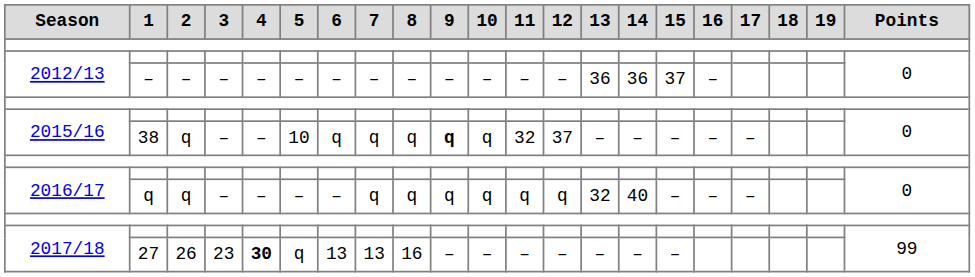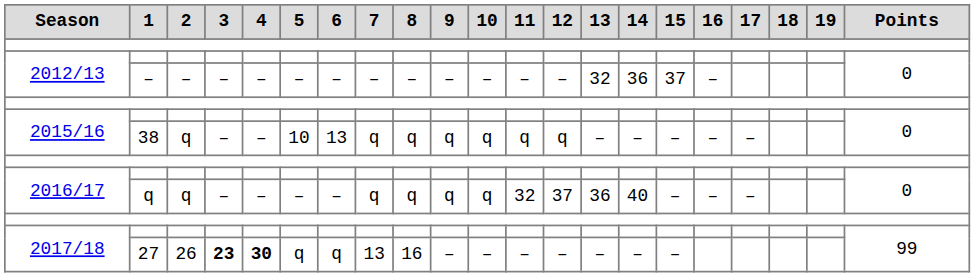 <table cellpadding="3" cellspacing="0" border="1" style="background:#ffffff; font-size:80%; line-height:13px; border:grey solid 1px; border-collapse:collapse;">
 <tr style="background:#ccc; text-align:center;">
 <td style="background:#DCDCDC;" width=65px><strong>Season</strong></td>
 <td style="background:#DCDCDC;" width=15px><strong>1</strong></td>
 <td style="background:#DCDCDC;" width=15px><strong>2</strong></td>
 <td style="background:#DCDCDC;" width=15px><strong>3</strong></td>
 <td style="background:#DCDCDC;" width=15px><strong>4</strong></td>
 <td style="background:#DCDCDC;" width=15px><strong>5</strong></td>
 <td style="background:#DCDCDC;" width=15px><strong>6</strong></td>
 <td style="background:#DCDCDC;" width=15px><strong>7</strong></td>
 <td style="background:#DCDCDC;" width=15px><strong>8</strong></td>
 <td style="background:#DCDCDC;" width=15px><strong>9</strong></td>
 <td style="background:#DCDCDC;" width=15px><strong>10</strong></td>
 <td style="background:#DCDCDC;" width=15px><strong>11</strong></td>
 <td style="background:#DCDCDC;" width=15px><strong>12</strong></td>
 <td style="background:#DCDCDC;" width=15px><strong>13</strong></td>
 <td style="background:#DCDCDC;" width=15px><strong>14</strong></td>
 <td style="background:#DCDCDC;" width=15px><strong>15</strong></td>
 <td style="background:#DCDCDC;" width=15px><strong>16</strong></td>
 <td style="background:#DCDCDC;" width=15px><strong>17</strong></td>
 <td style="background:#DCDCDC;" width=15px><strong>18</strong></td>
 <td style="background:#DCDCDC;" width=15px><strong>19</strong></td>
 <td style="background:#DCDCDC;" width=30px><strong>Points</strong></td>
 </tr>
 <tr>
 <td colspan=21></td>
 </tr>
 <tr align=center>
 <td rowspan=2><a href='#'>2012/13</a></td>
 <th></th>
 <th></th>
 <th></th>
 <th></th>
 <th></th>
 <th></th>
 <th></th>
 <th></th>
 <th></th>
 <th></th>
 <th></th>
 <th></th>
 <th></th>
 <th></th>
 <th></th>
 <th></th>
 <th></th>
 <th></th>
 <th></th>
 <td rowspan=2 width=66px>0</td>
 </tr>
 <tr align=center>
 <td>–</td>
 <td>–</td>
 <td>–</td>
 <td>–</td>
 <td>–</td>
 <td>–</td>
 <td>–</td>
 <td>–</td>
 <td>–</td>
 <td>–</td>
 <td>–</td>
 <td>–</td>
-<td>36</td>
+<td>32</td>
 <td>36</td>
 <td>37</td>
 <td>–</td>
 <td></td>
 <td></td>
 <td></td>
 </tr>
 <tr>
 <td colspan=21></td>
 </tr>
 <tr align=center>
 <td rowspan=2 width=66px><a href='#'>2015/16</a></td>
 <th></th>
 <th></th>
 <th></th>
 <th></th>
 <th></th>
 <th></th>
 <th></th>
 <th></th>
 <th></th>
 <th></th>
 <th></th>
 <th></th>
 <th></th>
 <th></th>
 <th></th>
 <th></th>
 <th></th>
 <th></th>
 <th></th>
 <td rowspan=2 width=66px>0</td>
 </tr>
 <tr align=center>
 <td>38</td>
 <td>q</td>
 <td>–</td>
 <td>–</td>
 <td>10</td>
+<td>13</td>
 <td>q</td>
 <td>q</td>
 <td>q</td>
-<td><strong>q</strong></td>
 <td>q</td>
-<td>32</td>
-<td>37</td>
+<td>q</td>
+<td>q</td>
 <td>–</td>
 <td>–</td>
 <td>–</td>
 <td>–</td>
 <td>–</td>
 <td></td>
 <td></td>
 </tr>
 <tr>
 <td colspan=21></td>
 </tr>
 <tr align=center>
 <td rowspan=2 width=66px><a href='#'>2016/17</a></td>
 <th></th>
 <th></th>
 <th></th>
 <th></th>
 <th></th>
 <th></th>
 <th></th>
 <th></th>
 <th></th>
 <th></th>
 <th></th>
 <th></th>
 <th></th>
 <th></th>
 <th></th>
 <th></th>
 <th></th>
 <th></th>
 <th></th>
 <td rowspan=2 width=66px>0</td>
 </tr>
 <tr align=center>
 <td>q</td>
 <td>q</td>
 <td>–</td>
 <td>–</td>
 <td>–</td>
 <td>–</td>
 <td>q</td>
 <td>q</td>
 <td>q</td>
 <td>q</td>
-<td>q</td>
-<td>q</td>
 <td>32</td>
+<td>37</td>
+<td>36</td>
 <td>40</td>
 <td>–</td>
 <td>–</td>
 <td>–</td>
 <td></td>
 <td></td>
 </tr>
 <tr>
 <td colspan=21></td>
 </tr>
 <tr align=center>
 <td rowspan=2 width=66px><a href='#'>2017/18</a></td>
 <th></th>
 <th></th>
 <th></th>
 <th></th>
 <th></th>
 <th></th>
 <th></th>
 <th></th>
 <th></th>
 <th></th>
 <th></th>
 <th></th>
 <th></th>
 <th></th>
 <th></th>
 <th></th>
 <th></th>
 <th></th>
 <th></th>
 <td rowspan=2 width=66px>99</td>
 </tr>
 <tr align=center>
 <td>27</td>
 <td>26</td>
-<td>23</td>
+<td><strong>23</strong></td>
 <td><strong>30</strong></td>
 <td>q</td>
-<td>13</td>
+<td>q</td>
 <td>13</td>
 <td>16</td>
 <td>–</td>
 <td>–</td>
 <td>–</td>
 <td>–</td>
 <td>–</td>
 <td>–</td>
 <td>–</td>
 <td></td>
 <td></td>
 <td></td>
 <td></td>
 </tr>
 </table>
